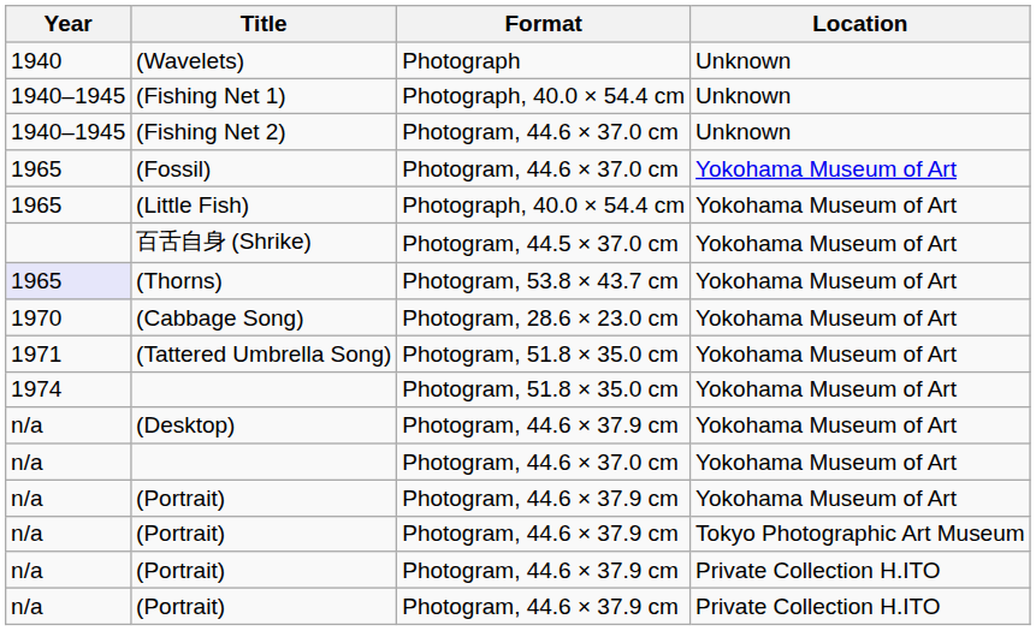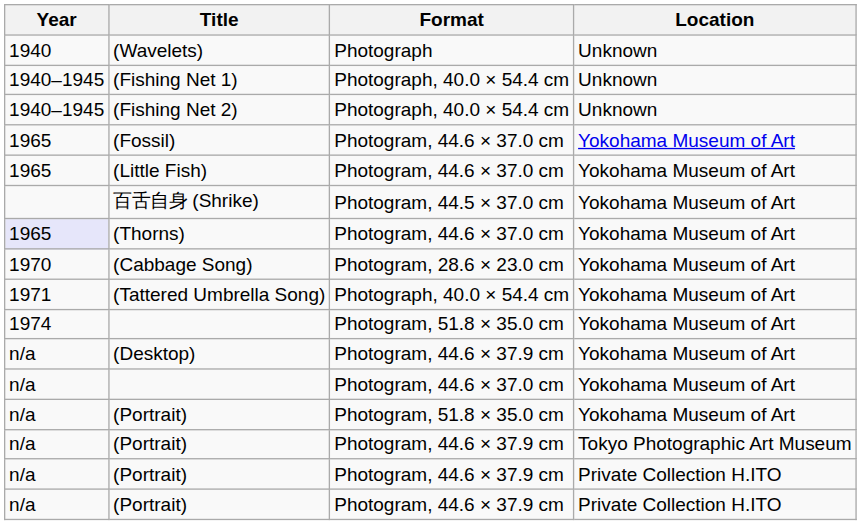 <table class="wikitable" style="font-size: 90%;">
 <tr>
 <th>Year</th>
 <th>Title</th>
 <th>Format</th>
 <th>Location</th>
 </tr>
 <tr>
 <td>1940</td>
 <td> (Wavelets)</td>
 <td>Photograph</td>
 <td>Unknown</td>
 </tr>
 <tr>
 <td>1940–1945</td>
 <td> (Fishing Net 1)</td>
 <td>Photograph, 40.0 × 54.4 cm</td>
 <td>Unknown</td>
 </tr>
 <tr>
 <td>1940–1945</td>
 <td> (Fishing Net 2)</td>
-<td>Photogram, 44.6 × 37.0 cm</td>
+<td>Photograph, 40.0 × 54.4 cm</td>
 <td>Unknown</td>
 </tr>
 <tr>
 <td>1965</td>
 <td> (Fossil)</td>
 <td>Photogram, 44.6 × 37.0 cm</td>
 <td><a href='#'>Yokohama Museum of Art</a></td>
 </tr>
 <tr>
 <td>1965</td>
 <td> (Little Fish)</td>
-<td>Photograph, 40.0 × 54.4 cm</td>
+<td>Photogram, 44.6 × 37.0 cm</td>
 <td>Yokohama Museum of Art</td>
 </tr>
 <tr>
 <td></td>
 <td>百舌自身 (Shrike)</td>
 <td>Photogram, 44.5 × 37.0 cm</td>
 <td>Yokohama Museum of Art</td>
 </tr>
 <tr>
 <td style="background: lavender;">1965</td>
 <td> (Thorns)</td>
-<td>Photogram, 53.8 × 43.7 cm</td>
+<td>Photogram, 44.6 × 37.0 cm</td>
 <td>Yokohama Museum of Art</td>
 </tr>
 <tr>
 <td>1970</td>
 <td> (Cabbage Song)</td>
 <td>Photogram, 28.6 × 23.0 cm</td>
 <td>Yokohama Museum of Art</td>
 </tr>
 <tr>
 <td>1971</td>
 <td> (Tattered Umbrella Song)</td>
-<td>Photogram, 51.8 × 35.0 cm</td>
+<td>Photograph, 40.0 × 54.4 cm</td>
 <td>Yokohama Museum of Art</td>
 </tr>
 <tr>
 <td>1974</td>
 <td></td>
 <td>Photogram, 51.8 × 35.0 cm</td>
 <td>Yokohama Museum of Art</td>
 </tr>
 <tr>
 <td>n/a</td>
 <td> (Desktop)</td>
 <td>Photogram, 44.6 × 37.9 cm</td>
 <td>Yokohama Museum of Art</td>
 </tr>
 <tr>
 <td>n/a</td>
 <td></td>
 <td>Photogram, 44.6 × 37.0 cm</td>
 <td>Yokohama Museum of Art</td>
 </tr>
 <tr>
 <td>n/a</td>
 <td> (Portrait)</td>
-<td>Photogram, 44.6 × 37.9 cm</td>
+<td>Photogram, 51.8 × 35.0 cm</td>
 <td>Yokohama Museum of Art</td>
 </tr>
 <tr>
 <td>n/a</td>
 <td> (Portrait)</td>
 <td>Photogram, 44.6 × 37.9 cm</td>
 <td>Tokyo Photographic Art Museum</td>
 </tr>
 <tr>
 <td>n/a</td>
 <td> (Portrait)</td>
 <td>Photogram, 44.6 × 37.9 cm</td>
 <td>Private Collection H.ITO</td>
 </tr>
 <tr>
 <td>n/a</td>
 <td> (Portrait)</td>
 <td>Photogram, 44.6 × 37.9 cm</td>
 <td>Private Collection H.ITO</td>
 </tr>
 </table>
